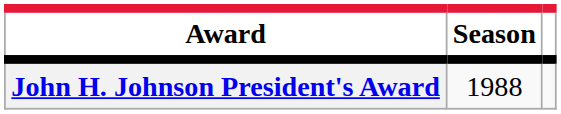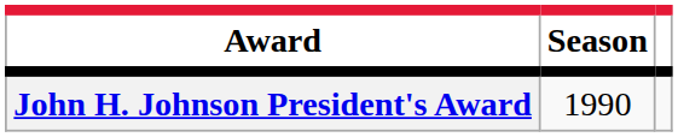 <table class="wikitable sortable plainrowheaders" style="text-align:center">
 <tr>
 <th scope="col" style="background-color:#ffffff; border-top:#E51937 5px solid; border-bottom:#000000 5px solid">Award</th>
 <th scope="col" style="background-color:#ffffff; border-top:#E51937 5px solid; border-bottom:#000000 5px solid">Season</th>
 <th class="unsortable" scope="col" style="background-color:#ffffff; border-top:#E51937 5px solid; border-bottom:#000000 5px solid"></th>
 </tr>
 <tr>
 <th scope="row" style="text-align:center"><a href='#'>John H. Johnson President's Award</a></th>
-<td>1988</td>
+<td>1990</td>
 <td></td>
 </tr>
 </table>
